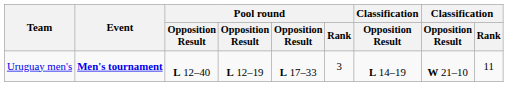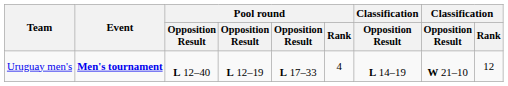 <table class=wikitable style=font-size:90%;text-align:center>
 <tr>
 <th rowspan=2>Team</th>
 <th rowspan=2>Event</th>
 <th colspan=4>Pool round</th>
 <th>Classification</th>
 <th colspan=2>Classification</th>
 </tr>
 <tr style=font-size:95%>
 <th>Opposition<br>Result</th>
 <th>Opposition<br>Result</th>
 <th>Opposition<br>Result</th>
 <th>Rank</th>
 <th>Opposition<br>Result</th>
 <th>Opposition<br>Result</th>
 <th>Rank</th>
 </tr>
 <tr>
 <td align=left><a href='#'>Uruguay men's</a></td>
 <td align=left><strong><a href='#'>Men's tournament</a></strong></td>
 <td><br><strong>L</strong> 12–40</td>
 <td><br><strong>L</strong> 12–19</td>
 <td><br><strong>L</strong> 17–33</td>
-<td>3</td>
+<td>4</td>
 <td><br><strong>L</strong> 14–19</td>
 <td><br><strong>W</strong> 21–10</td>
-<td>11</td>
+<td>12</td>
 </tr>
 </table>
